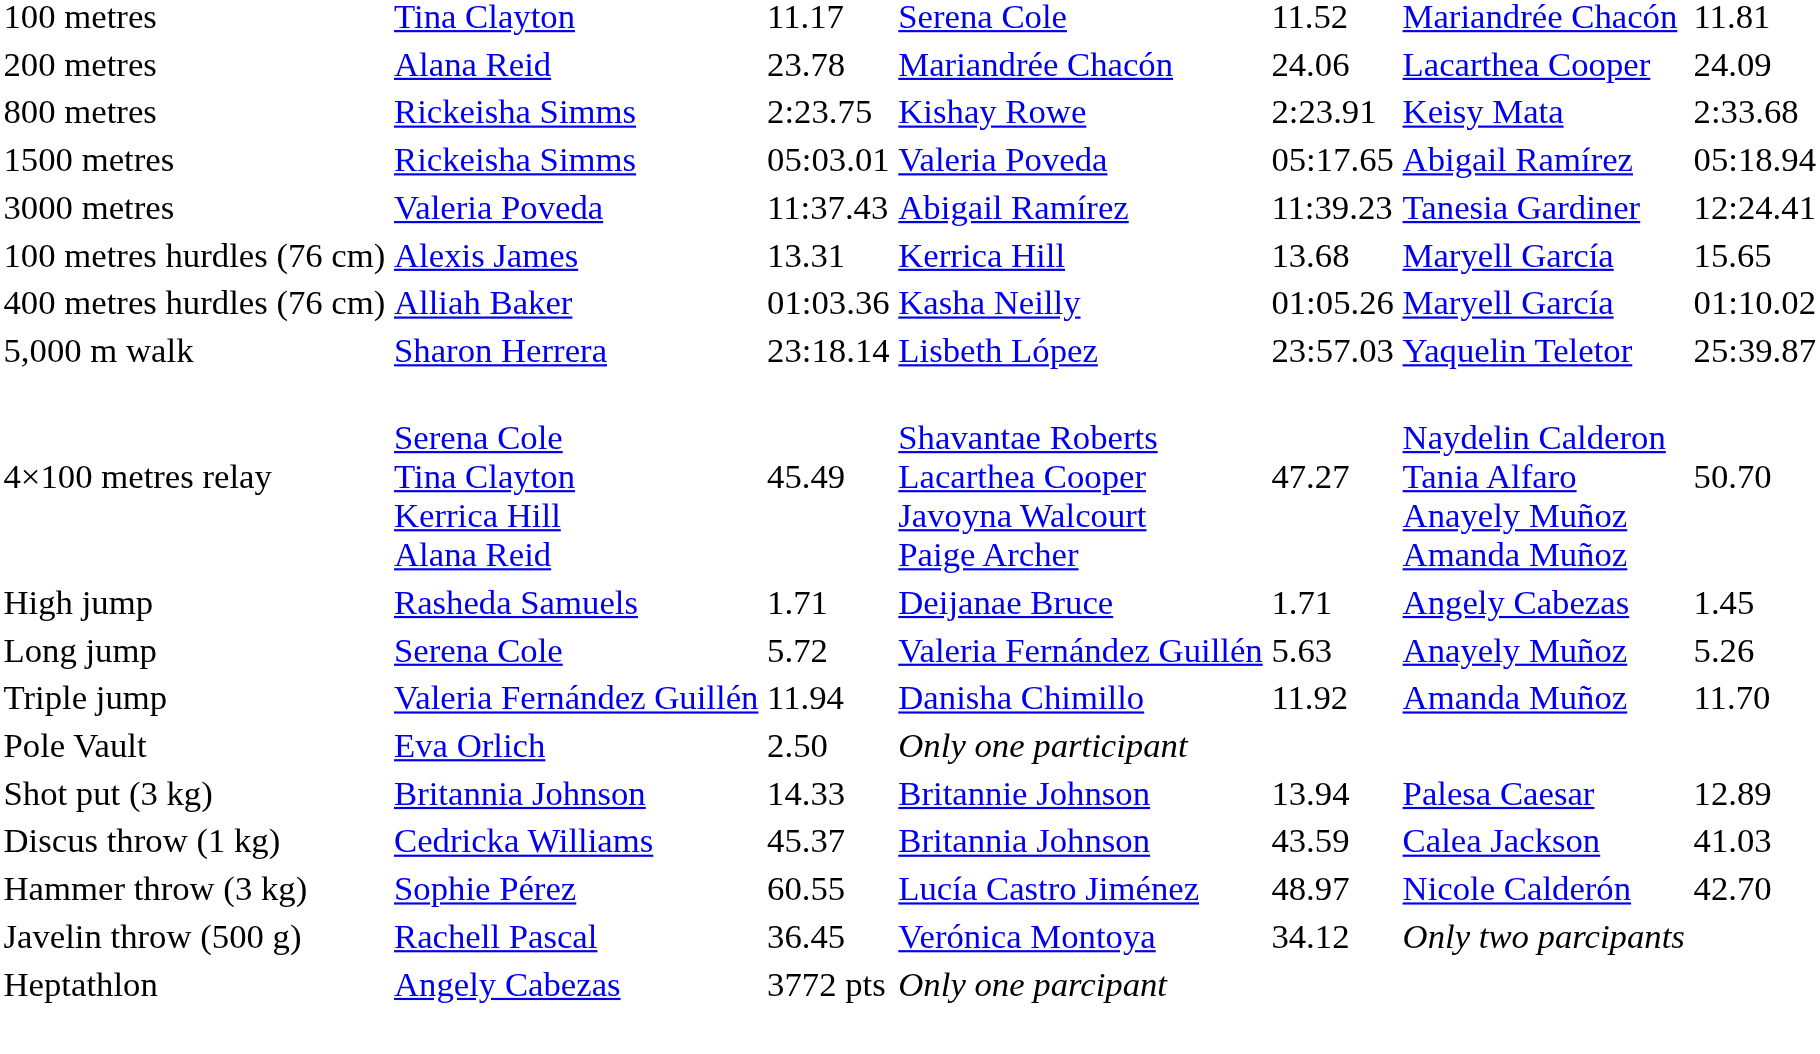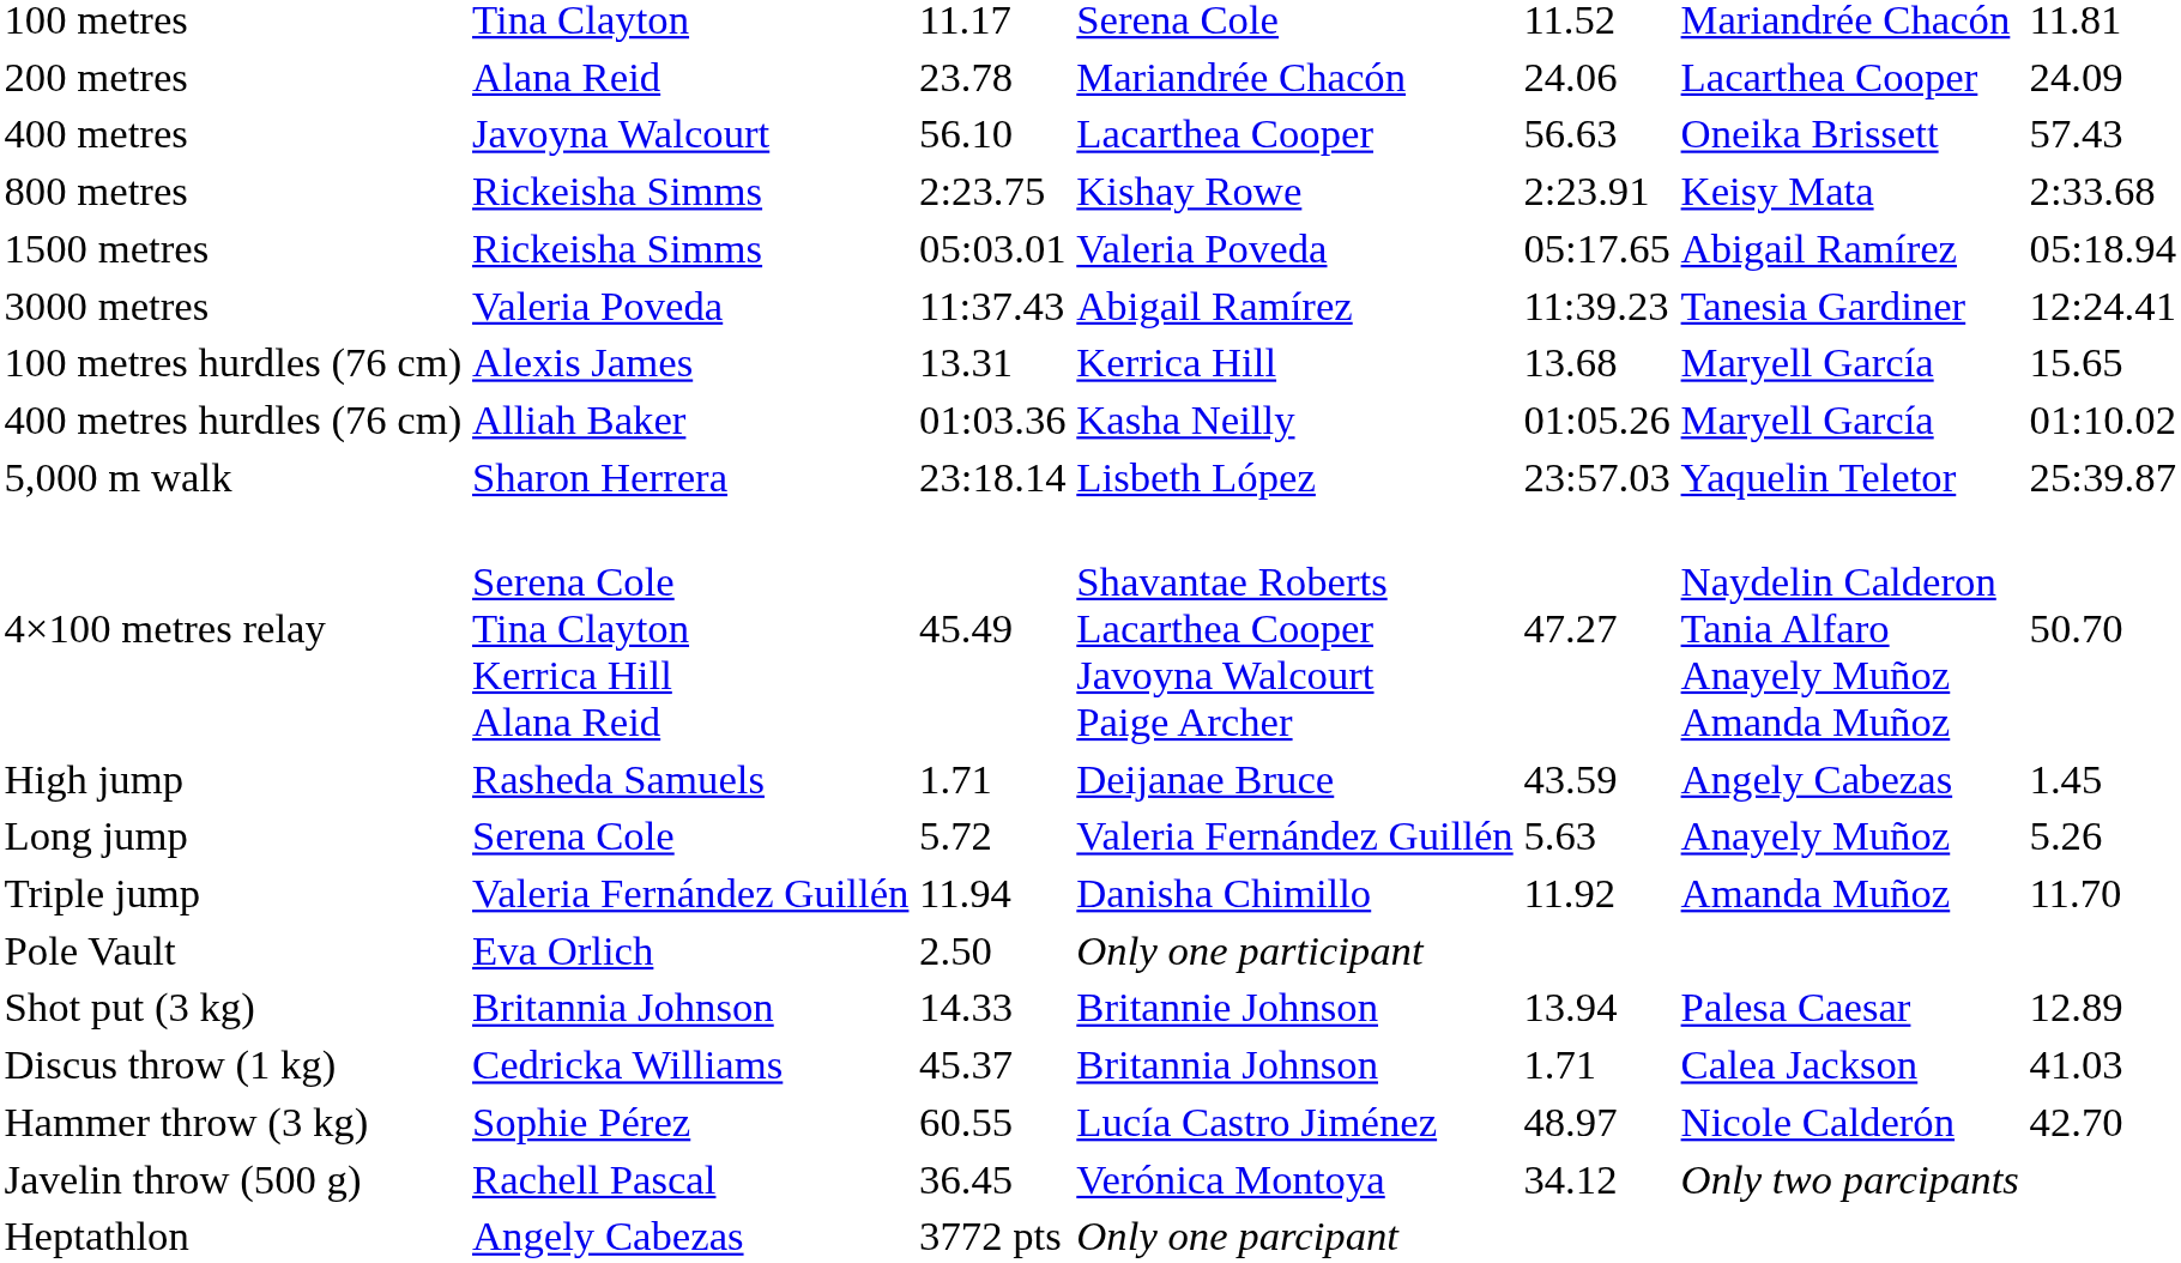 <table>
 <tr>
 <td>100 metres</td>
 <td><a href='#'>Tina Clayton</a><br></td>
 <td>11.17</td>
 <td><a href='#'>Serena Cole</a><br></td>
 <td>11.52</td>
 <td><a href='#'>Mariandrée Chacón</a><br></td>
 <td>11.81</td>
 </tr>
 <tr>
 <td>200 metres</td>
 <td><a href='#'>Alana Reid</a><br></td>
 <td>23.78  </td>
 <td><a href='#'>Mariandrée Chacón</a><br></td>
 <td>24.06</td>
 <td><a href='#'>Lacarthea Cooper</a><br></td>
 <td>24.09</td>
+</tr>
+<tr>
+<td>400 metres</td>
+<td><a href='#'>Javoyna Walcourt</a><br></td>
+<td>56.10</td>
+<td><a href='#'>Lacarthea Cooper</a><br></td>
+<td>56.63</td>
+<td><a href='#'>Oneika Brissett</a><br></td>
+<td>57.43</td>
 </tr>
 <tr>
 <td>800 metres</td>
 <td><a href='#'>Rickeisha Simms</a><br></td>
 <td>2:23.75</td>
 <td><a href='#'>Kishay Rowe</a><br></td>
 <td>2:23.91</td>
 <td><a href='#'>Keisy Mata</a><br></td>
 <td>2:33.68</td>
 </tr>
 <tr>
 <td>1500 metres</td>
 <td><a href='#'>Rickeisha Simms</a><br></td>
 <td>05:03.01</td>
 <td><a href='#'>Valeria Poveda</a><br></td>
 <td>05:17.65</td>
 <td><a href='#'>Abigail Ramírez</a><br></td>
 <td>05:18.94</td>
 </tr>
 <tr>
 <td>3000 metres</td>
 <td><a href='#'>Valeria Poveda</a><br></td>
 <td>11:37.43</td>
 <td><a href='#'>Abigail Ramírez</a><br></td>
 <td>11:39.23</td>
 <td><a href='#'>Tanesia Gardiner</a><br></td>
 <td>12:24.41</td>
 </tr>
 <tr>
 <td>100 metres hurdles (76 cm)</td>
 <td><a href='#'>Alexis James</a><br></td>
 <td>13.31</td>
 <td><a href='#'>Kerrica Hill</a><br></td>
 <td>13.68</td>
 <td><a href='#'>Maryell García</a><br></td>
 <td>15.65</td>
 </tr>
 <tr>
 <td>400 metres hurdles (76 cm)</td>
 <td><a href='#'>Alliah Baker</a><br></td>
 <td>01:03.36  </td>
 <td><a href='#'>Kasha Neilly</a><br></td>
 <td>01:05.26</td>
 <td><a href='#'>Maryell García</a><br></td>
 <td>01:10.02</td>
 </tr>
 <tr>
 <td>5,000 m walk</td>
 <td><a href='#'>Sharon Herrera</a><br></td>
 <td>23:18.14 </td>
 <td><a href='#'>Lisbeth López</a><br></td>
 <td>23:57.03</td>
 <td><a href='#'>Yaquelin Teletor</a><br></td>
 <td>25:39.87</td>
 </tr>
 <tr>
 <td>4×100 metres relay</td>
 <td><br><a href='#'>Serena Cole</a><br><a href='#'>Tina Clayton</a><br><a href='#'>Kerrica Hill</a><br><a href='#'>Alana Reid</a></td>
 <td>45.49</td>
 <td><br><a href='#'>Shavantae Roberts</a><br><a href='#'>Lacarthea Cooper</a><br><a href='#'>Javoyna Walcourt</a><br><a href='#'>Paige Archer</a></td>
 <td>47.27</td>
 <td><br><a href='#'>Naydelin Calderon </a><br><a href='#'>Tania Alfaro</a><br><a href='#'>Anayely Muñoz</a><br><a href='#'>Amanda Muñoz</a></td>
 <td>50.70</td>
 </tr>
 <tr>
 <td>High jump</td>
 <td><a href='#'>Rasheda Samuels</a><br></td>
 <td>1.71 </td>
 <td><a href='#'>Deijanae Bruce</a><br></td>
-<td>1.71</td>
+<td>43.59</td>
 <td><a href='#'>Angely Cabezas</a><br></td>
 <td>1.45</td>
 </tr>
 <tr>
 <td>Long jump</td>
 <td><a href='#'>Serena Cole</a><br></td>
 <td>5.72</td>
 <td><a href='#'>Valeria Fernández Guillén</a><br></td>
 <td>5.63</td>
 <td><a href='#'>Anayely Muñoz</a><br></td>
 <td>5.26</td>
 </tr>
 <tr>
 <td>Triple jump</td>
 <td><a href='#'>Valeria Fernández Guillén</a><br></td>
 <td>11.94</td>
 <td><a href='#'>Danisha Chimillo</a><br></td>
 <td>11.92</td>
 <td><a href='#'>Amanda Muñoz</a><br></td>
 <td>11.70</td>
 </tr>
 <tr>
 <td>Pole Vault</td>
 <td><a href='#'>Eva Orlich</a><br></td>
 <td>2.50</td>
 <td><em>Only one participant</em></td>
 <td></td>
 <td></td>
 <td></td>
 </tr>
 <tr>
 <td>Shot put (3 kg)</td>
 <td><a href='#'>Britannia Johnson</a><br></td>
 <td>14.33</td>
 <td><a href='#'>Britannie Johnson</a><br></td>
 <td>13.94</td>
 <td><a href='#'>Palesa Caesar</a><br></td>
 <td>12.89</td>
 </tr>
 <tr>
 <td>Discus throw  (1 kg)</td>
 <td><a href='#'>Cedricka Williams</a><br></td>
 <td>45.37  </td>
 <td><a href='#'>Britannia Johnson</a><br></td>
-<td>43.59</td>
+<td>1.71</td>
 <td><a href='#'>Calea Jackson</a><br></td>
 <td>41.03</td>
 </tr>
 <tr>
 <td>Hammer throw  (3 kg)</td>
 <td><a href='#'>Sophie Pérez</a><br></td>
 <td>60.55  </td>
 <td><a href='#'>Lucía Castro Jiménez</a><br></td>
 <td>48.97</td>
 <td><a href='#'>Nicole Calderón</a><br></td>
 <td>42.70</td>
 </tr>
 <tr>
 <td>Javelin throw  (500 g)</td>
 <td><a href='#'>Rachell Pascal</a><br></td>
 <td>36.45</td>
 <td><a href='#'>Verónica Montoya</a><br></td>
 <td>34.12</td>
 <td><em>Only two parcipants</em></td>
 <td></td>
 </tr>
 <tr>
 <td>Heptathlon</td>
 <td><a href='#'>Angely Cabezas</a><br></td>
 <td>3772 pts</td>
 <td><em>Only one parcipant</em></td>
 <td></td>
 <td></td>
 <td></td>
 </tr>
 </table>
